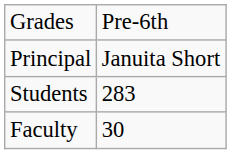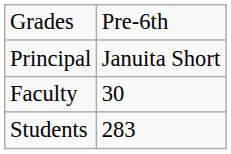 <table class="wikitable">
 <tr>
 <td>Grades</td>
 <td>Pre-6th</td>
 </tr>
 <tr>
 <td>Principal</td>
 <td>Januita Short</td>
 </tr>
 <tr>
+<td>Faculty</td>
+<td>30</td>
+</tr>
+<tr>
 <td>Students</td>
 <td>283</td>
 </tr>
-<tr>
-<td>Faculty</td>
-<td>30</td>
-</tr>
 </table>
